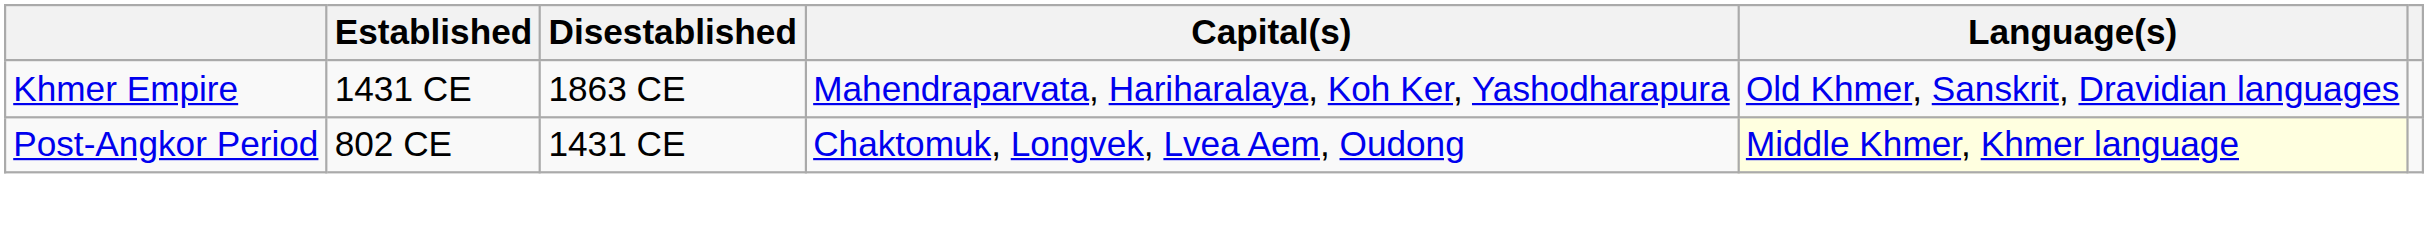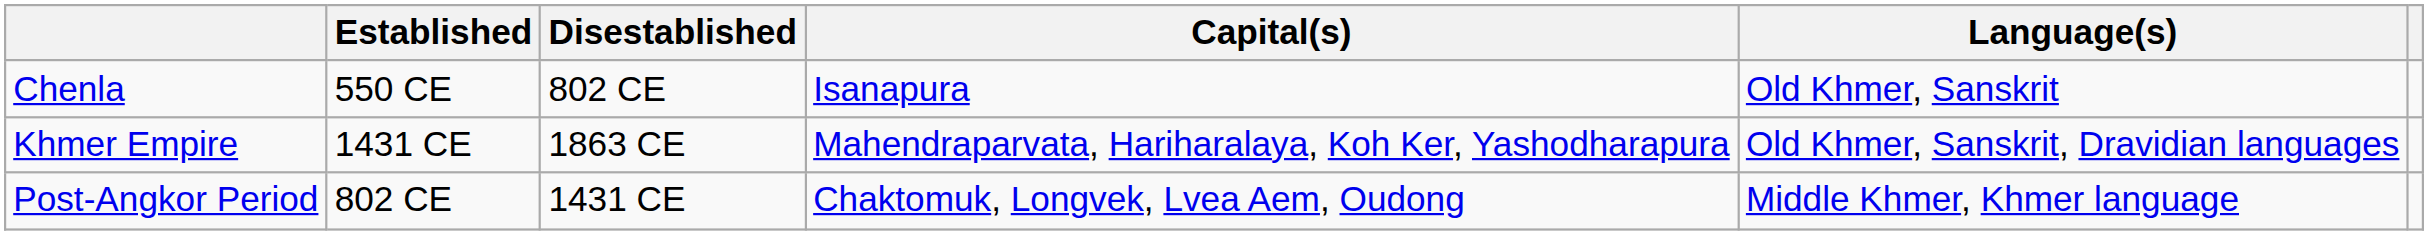 <table class="wikitable sortable">
 <tr>
 <th></th>
 <th>Established</th>
 <th>Disestablished</th>
 <th>Capital(s)</th>
 <th>Language(s)</th>
 <th scope=col class=unsortable></th>
+</tr>
+<tr>
+<td><a href='#'>Chenla</a></td>
+<td>550 CE</td>
+<td>802 CE</td>
+<td><a href='#'>Isanapura</a></td>
+<td><a href='#'>Old Khmer</a>, <a href='#'>Sanskrit</a></td>
+<td></td>
 </tr>
 <tr>
 <td><a href='#'>Khmer Empire</a></td>
 <td>1431 CE</td>
 <td>1863 CE</td>
 <td><a href='#'>Mahendraparvata</a>, <a href='#'>Hariharalaya</a>, <a href='#'>Koh Ker</a>, <a href='#'>Yashodharapura</a></td>
 <td><a href='#'>Old Khmer</a>, <a href='#'>Sanskrit</a>, <a href='#'>Dravidian languages</a></td>
 <td></td>
 </tr>
 <tr>
 <td><a href='#'>Post-Angkor Period</a></td>
 <td>802 CE</td>
 <td>1431 CE</td>
 <td><a href='#'>Chaktomuk</a>, <a href='#'>Longvek</a>, <a href='#'>Lvea Aem</a>, <a href='#'>Oudong</a></td>
-<td style="background: lightyellow;"><a href='#'>Middle Khmer</a>, <a href='#'>Khmer language</a></td>
+<td><a href='#'>Middle Khmer</a>, <a href='#'>Khmer language</a></td>
 <td></td>
 </tr>
 </table>
